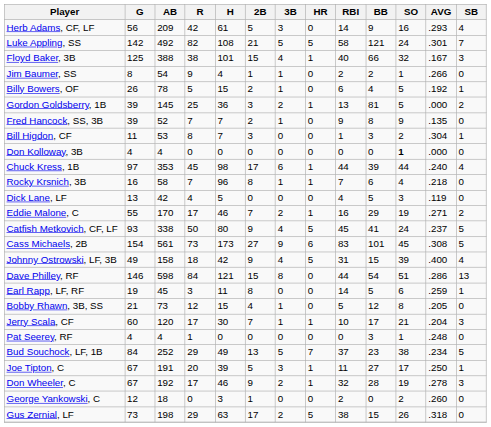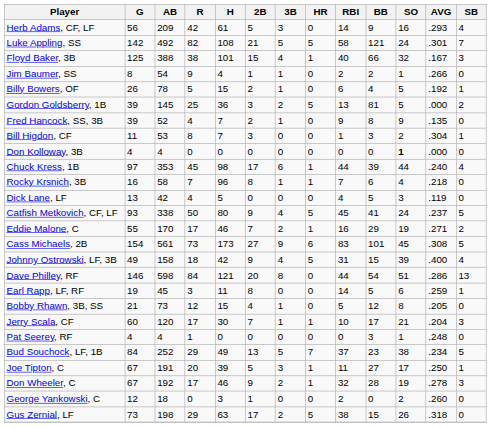 <table class="wikitable sortable">
 <tr>
 <th width="24%">Player</th>
 <th width="6%">G</th>
 <th width="6%">AB</th>
 <th width="6%">R</th>
 <th width="6%">H</th>
 <th width="6%">2B</th>
 <th width="6%">3B</th>
 <th width="6%">HR</th>
 <th width="6%">RBI</th>
 <th width="6%">BB</th>
 <th width="6%">SO</th>
 <th width="6%">AVG</th>
 <th width="6%">SB</th>
 </tr>
 <tr>
 <td><a href='#'>Herb Adams</a>, CF, LF</td>
 <td>56</td>
 <td>209</td>
 <td>42</td>
 <td>61</td>
 <td>5</td>
 <td>3</td>
 <td>0</td>
 <td>14</td>
 <td>9</td>
 <td>16</td>
 <td>.293</td>
 <td>4</td>
 </tr>
 <tr>
 <td><a href='#'>Luke Appling</a>, SS</td>
 <td>142</td>
 <td>492</td>
 <td>82</td>
 <td>108</td>
 <td>21</td>
 <td>5</td>
 <td>5</td>
 <td>58</td>
 <td>121</td>
 <td>24</td>
 <td>.301</td>
 <td>7</td>
 </tr>
 <tr>
 <td><a href='#'>Floyd Baker</a>, 3B</td>
 <td>125</td>
 <td>388</td>
 <td>38</td>
 <td>101</td>
 <td>15</td>
 <td>4</td>
 <td>1</td>
 <td>40</td>
 <td>66</td>
 <td>32</td>
 <td>.167</td>
 <td>3</td>
 </tr>
 <tr>
 <td><a href='#'>Jim Baumer</a>, SS</td>
 <td>8</td>
 <td>54</td>
 <td>9</td>
 <td>4</td>
 <td>1</td>
 <td>1</td>
 <td>0</td>
 <td>2</td>
 <td>2</td>
 <td>1</td>
 <td>.266</td>
 <td>0</td>
 </tr>
 <tr>
 <td><a href='#'>Billy Bowers</a>, OF</td>
 <td>26</td>
 <td>78</td>
 <td>5</td>
 <td>15</td>
 <td>2</td>
 <td>1</td>
 <td>0</td>
 <td>6</td>
 <td>4</td>
 <td>5</td>
 <td>.192</td>
 <td>1</td>
 </tr>
 <tr>
 <td><a href='#'>Gordon Goldsberry</a>, 1B</td>
 <td>39</td>
 <td>145</td>
 <td>25</td>
 <td>36</td>
 <td>3</td>
 <td>2</td>
-<td>1</td>
+<td>5</td>
 <td>13</td>
 <td>81</td>
 <td>5</td>
 <td>.000</td>
 <td>2</td>
 </tr>
 <tr>
 <td><a href='#'>Fred Hancock</a>, SS, 3B</td>
 <td>39</td>
 <td>52</td>
-<td>7</td>
+<td>4</td>
 <td>7</td>
 <td>2</td>
 <td>1</td>
 <td>0</td>
 <td>9</td>
 <td>8</td>
 <td>9</td>
 <td>.135</td>
 <td>0</td>
 </tr>
 <tr>
 <td><a href='#'>Bill Higdon</a>, CF</td>
 <td>11</td>
 <td>53</td>
 <td>8</td>
 <td>7</td>
 <td>3</td>
 <td>0</td>
 <td>0</td>
 <td>1</td>
 <td>3</td>
 <td>2</td>
 <td>.304</td>
 <td>1</td>
 </tr>
 <tr>
 <td><a href='#'>Don Kolloway</a>, 3B</td>
 <td>4</td>
 <td>4</td>
 <td>0</td>
 <td>0</td>
 <td>0</td>
 <td>0</td>
 <td>0</td>
 <td>0</td>
 <td>0</td>
 <td><strong>1</strong></td>
 <td>.000</td>
 <td>0</td>
 </tr>
 <tr>
 <td><a href='#'>Chuck Kress</a>, 1B</td>
 <td>97</td>
 <td>353</td>
 <td>45</td>
 <td>98</td>
 <td>17</td>
 <td>6</td>
 <td>1</td>
 <td>44</td>
 <td>39</td>
 <td>44</td>
 <td>.240</td>
 <td>4</td>
 </tr>
 <tr>
 <td><a href='#'>Rocky Krsnich</a>, 3B</td>
 <td>16</td>
 <td>58</td>
 <td>7</td>
 <td>96</td>
 <td>8</td>
 <td>1</td>
 <td>1</td>
 <td>7</td>
 <td>6</td>
 <td>4</td>
 <td>.218</td>
 <td>0</td>
 </tr>
 <tr>
 <td><a href='#'>Dick Lane</a>, LF</td>
 <td>13</td>
 <td>42</td>
 <td>4</td>
 <td>5</td>
 <td>0</td>
 <td>0</td>
 <td>0</td>
 <td>4</td>
 <td>5</td>
 <td>3</td>
 <td>.119</td>
 <td>0</td>
 </tr>
 <tr>
+<td><a href='#'>Catfish Metkovich</a>, CF, LF</td>
+<td>93</td>
+<td>338</td>
+<td>50</td>
+<td>80</td>
+<td>9</td>
+<td>4</td>
+<td>5</td>
+<td>45</td>
+<td>41</td>
+<td>24</td>
+<td>.237</td>
+<td>5</td>
+</tr>
+<tr>
 <td><a href='#'>Eddie Malone</a>, C</td>
 <td>55</td>
 <td>170</td>
 <td>17</td>
 <td>46</td>
 <td>7</td>
 <td>2</td>
 <td>1</td>
 <td>16</td>
 <td>29</td>
 <td>19</td>
 <td>.271</td>
 <td>2</td>
-</tr>
-<tr>
-<td><a href='#'>Catfish Metkovich</a>, CF, LF</td>
-<td>93</td>
-<td>338</td>
-<td>50</td>
-<td>80</td>
-<td>9</td>
-<td>4</td>
-<td>5</td>
-<td>45</td>
-<td>41</td>
-<td>24</td>
-<td>.237</td>
-<td>5</td>
 </tr>
 <tr>
 <td><a href='#'>Cass Michaels</a>, 2B</td>
 <td>154</td>
 <td>561</td>
 <td>73</td>
 <td>173</td>
 <td>27</td>
 <td>9</td>
 <td>6</td>
 <td>83</td>
 <td>101</td>
 <td>45</td>
 <td>.308</td>
 <td>5</td>
 </tr>
 <tr>
 <td><a href='#'>Johnny Ostrowski</a>, LF, 3B</td>
 <td>49</td>
 <td>158</td>
 <td>18</td>
 <td>42</td>
 <td>9</td>
 <td>4</td>
 <td>5</td>
 <td>31</td>
 <td>15</td>
 <td>39</td>
 <td>.400</td>
 <td>4</td>
 </tr>
 <tr>
 <td><a href='#'>Dave Philley</a>, RF</td>
 <td>146</td>
 <td>598</td>
 <td>84</td>
 <td>121</td>
-<td>15</td>
+<td>20</td>
 <td>8</td>
 <td>0</td>
 <td>44</td>
 <td>54</td>
 <td>51</td>
 <td>.286</td>
 <td>13</td>
 </tr>
 <tr>
 <td><a href='#'>Earl Rapp</a>, LF, RF</td>
 <td>19</td>
 <td>45</td>
 <td>3</td>
 <td>11</td>
 <td>8</td>
 <td>0</td>
 <td>0</td>
 <td>14</td>
 <td>5</td>
 <td>6</td>
 <td>.259</td>
 <td>1</td>
 </tr>
 <tr>
 <td><a href='#'>Bobby Rhawn</a>, 3B, SS</td>
 <td>21</td>
 <td>73</td>
 <td>12</td>
 <td>15</td>
 <td>4</td>
 <td>1</td>
 <td>0</td>
 <td>5</td>
 <td>12</td>
 <td>8</td>
 <td>.205</td>
 <td>0</td>
 </tr>
 <tr>
 <td><a href='#'>Jerry Scala</a>, CF</td>
 <td>60</td>
 <td>120</td>
 <td>17</td>
 <td>30</td>
 <td>7</td>
 <td>1</td>
 <td>1</td>
 <td>10</td>
 <td>17</td>
 <td>21</td>
 <td>.204</td>
 <td>3</td>
 </tr>
 <tr>
 <td><a href='#'>Pat Seerey</a>, RF</td>
 <td>4</td>
 <td>4</td>
 <td>1</td>
 <td>0</td>
 <td>0</td>
 <td>0</td>
 <td>0</td>
 <td>0</td>
 <td>3</td>
 <td>1</td>
 <td>.248</td>
 <td>0</td>
 </tr>
 <tr>
 <td><a href='#'>Bud Souchock</a>, LF, 1B</td>
 <td>84</td>
 <td>252</td>
 <td>29</td>
 <td>49</td>
 <td>13</td>
 <td>5</td>
 <td>7</td>
 <td>37</td>
 <td>23</td>
 <td>38</td>
 <td>.234</td>
 <td>5</td>
 </tr>
 <tr>
 <td><a href='#'>Joe Tipton</a>, C</td>
 <td>67</td>
 <td>191</td>
 <td>20</td>
 <td>39</td>
 <td>5</td>
 <td>3</td>
 <td>1</td>
 <td>11</td>
 <td>27</td>
 <td>17</td>
 <td>.250</td>
 <td>1</td>
 </tr>
 <tr>
 <td><a href='#'>Don Wheeler</a>, C</td>
 <td>67</td>
 <td>192</td>
 <td>17</td>
 <td>46</td>
 <td>9</td>
 <td>2</td>
 <td>1</td>
 <td>32</td>
 <td>28</td>
 <td>19</td>
 <td>.278</td>
 <td>3</td>
 </tr>
 <tr>
 <td><a href='#'>George Yankowski</a>, C</td>
 <td>12</td>
 <td>18</td>
 <td>0</td>
 <td>3</td>
 <td>1</td>
 <td>0</td>
 <td>0</td>
 <td>2</td>
 <td>0</td>
 <td>2</td>
 <td>.260</td>
 <td>0</td>
 </tr>
 <tr>
 <td><a href='#'>Gus Zernial</a>, LF</td>
 <td>73</td>
 <td>198</td>
 <td>29</td>
 <td>63</td>
 <td>17</td>
 <td>2</td>
 <td>5</td>
 <td>38</td>
 <td>15</td>
 <td>26</td>
 <td>.318</td>
 <td>0</td>
 </tr>
 <tr>
 </tr>
 </table>
